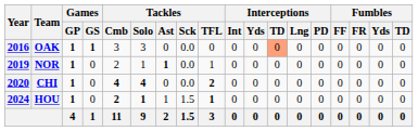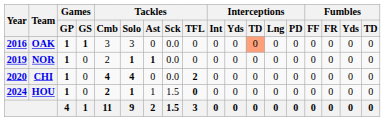 <table class="wikitable" style="text-align:center">
 <tr>
 <th rowspan="2">Year</th>
 <th rowspan="2">Team</th>
 <th colspan="2">Games</th>
 <th colspan="5">Tackles</th>
 <th colspan="5">Interceptions</th>
 <th colspan="4">Fumbles</th>
 </tr>
 <tr>
 <th>GP</th>
 <th>GS</th>
 <th>Cmb</th>
 <th>Solo</th>
 <th>Ast</th>
 <th>Sck</th>
 <th>TFL</th>
 <th>Int</th>
 <th>Yds</th>
 <th>TD</th>
 <th>Lng</th>
 <th>PD</th>
 <th>FF</th>
 <th>FR</th>
 <th>Yds</th>
 <th>TD</th>
 </tr>
 <tr>
 <th><a href='#'>2016</a></th>
 <th><a href='#'>OAK</a></th>
 <td><strong>1</strong></td>
 <td><strong>1</strong></td>
 <td>3</td>
 <td>3</td>
 <td>0</td>
 <td>0.0</td>
 <td>0</td>
 <td>0</td>
 <td>0</td>
 <td style="background: lightsalmon;">0</td>
 <td>0</td>
 <td>0</td>
 <td>0</td>
 <td>0</td>
 <td>0</td>
 <td>0</td>
 </tr>
 <tr>
 <th><a href='#'>2019</a></th>
 <th><a href='#'>NOR</a></th>
 <td><strong>1</strong></td>
 <td>0</td>
 <td>2</td>
-<td>1</td>
+<td><strong>1</strong></td>
 <td><strong>1</strong></td>
 <td>0.0</td>
-<td>1</td>
+<td>0</td>
 <td>0</td>
 <td>0</td>
 <td>0</td>
 <td>0</td>
 <td>0</td>
 <td>0</td>
 <td>0</td>
 <td>0</td>
 <td>0</td>
 </tr>
 <tr>
 <th><a href='#'>2020</a></th>
 <th><a href='#'>CHI</a></th>
 <td><strong>1</strong></td>
 <td>0</td>
 <td><strong>4</strong></td>
 <td><strong>4</strong></td>
 <td>0</td>
 <td>0.0</td>
 <td><strong>2</strong></td>
 <td>0</td>
 <td>0</td>
 <td>0</td>
 <td>0</td>
 <td>0</td>
 <td>0</td>
 <td>0</td>
 <td>0</td>
 <td>0</td>
 </tr>
 <tr>
 <th><a href='#'>2024</a></th>
 <th><a href='#'>HOU</a></th>
 <td><strong>1</strong></td>
 <td>0</td>
 <td><strong>2</strong></td>
 <td><strong>1</strong></td>
 <td>1</td>
 <td>1.5</td>
-<td><strong>1</strong></td>
+<td><strong>0</strong></td>
 <td>0</td>
 <td>0</td>
 <td>0</td>
 <td>0</td>
 <td>0</td>
 <td>0</td>
 <td>0</td>
 <td>0</td>
 <td>0</td>
 </tr>
 <tr>
 <th colspan="2"></th>
 <th>4</th>
 <th>1</th>
 <th>11</th>
 <th>9</th>
 <th>2</th>
 <th>1.5</th>
 <th>3</th>
 <th>0</th>
 <th>0</th>
 <th>0</th>
 <th>0</th>
 <th>0</th>
 <th>0</th>
 <th>0</th>
 <th>0</th>
 <th>0</th>
 </tr>
 </table>
